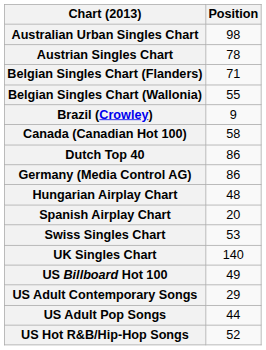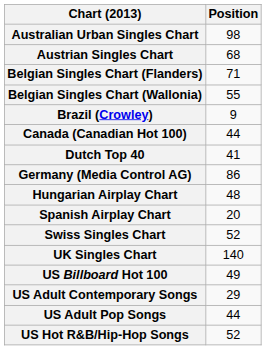 <table class="wikitable sortable plainrowheaders">
 <tr>
 <th scope="col">Chart (2013)</th>
 <th scope="col">Position</th>
 </tr>
 <tr>
 <th scope="row">Australian Urban Singles Chart</th>
 <td style="text-align:center;">98</td>
 </tr>
 <tr>
 <th scope="row">Austrian Singles Chart</th>
-<td style="text-align:center;">78</td>
+<td style="text-align:center;">68</td>
 </tr>
 <tr>
 <th scope="row">Belgian Singles Chart (Flanders)</th>
 <td align="center">71</td>
 </tr>
 <tr>
 <th scope="row">Belgian Singles Chart (Wallonia)</th>
 <td align="center">55</td>
 </tr>
 <tr>
 <th scope="row">Brazil (<a href='#'>Crowley</a>)</th>
 <td style="text-align:center;">9</td>
 </tr>
 <tr>
 <th scope="row">Canada (Canadian Hot 100)</th>
-<td align="center">58</td>
+<td align="center">44</td>
 </tr>
 <tr>
 <th scope="row">Dutch Top 40</th>
-<td style="text-align:center;">86</td>
+<td style="text-align:center;">41</td>
 </tr>
 <tr>
 <th scope="row">Germany (Media Control AG)</th>
 <td style="text-align:center;">86</td>
 </tr>
 <tr>
 <th scope="row">Hungarian Airplay Chart</th>
 <td align="center">48</td>
 </tr>
 <tr>
 <th scope="row">Spanish Airplay Chart</th>
 <td style="text-align:center;">20</td>
 </tr>
 <tr>
 <th scope="row">Swiss Singles Chart</th>
-<td align="center">53</td>
+<td align="center">52</td>
 </tr>
 <tr>
 <th scope="row">UK Singles Chart</th>
 <td align="center">140</td>
 </tr>
 <tr>
 <th scope="row">US <em>Billboard</em> Hot 100</th>
 <td align="center">49</td>
 </tr>
 <tr>
 <th scope="row">US Adult Contemporary Songs</th>
 <td style="text-align:center;">29</td>
 </tr>
 <tr>
 <th scope="row">US Adult Pop Songs</th>
 <td style="text-align:center;">44</td>
 </tr>
 <tr>
 <th scope="row">US Hot R&B/Hip-Hop Songs</th>
 <td style="text-align:center;">52</td>
 </tr>
 </table>
